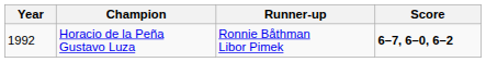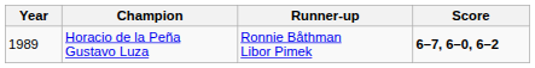 <table class="wikitable">
 <tr>
 <th style="width:60px">Year</th>
 <th style="width:200px">Champion</th>
 <th style="width:200px">Runner-up</th>
 <th style="width:130px">Score</th>
 </tr>
 <tr>
-<td>1992</td>
+<td>1989</td>
 <td> <a href='#'>Horacio de la Peña</a><br> <a href='#'>Gustavo Luza</a></td>
 <td> <a href='#'>Ronnie Båthman</a><br> <a href='#'>Libor Pimek</a></td>
 <td><strong>6–7, 6–0, 6–2</strong></td>
 </tr>
 </table>
